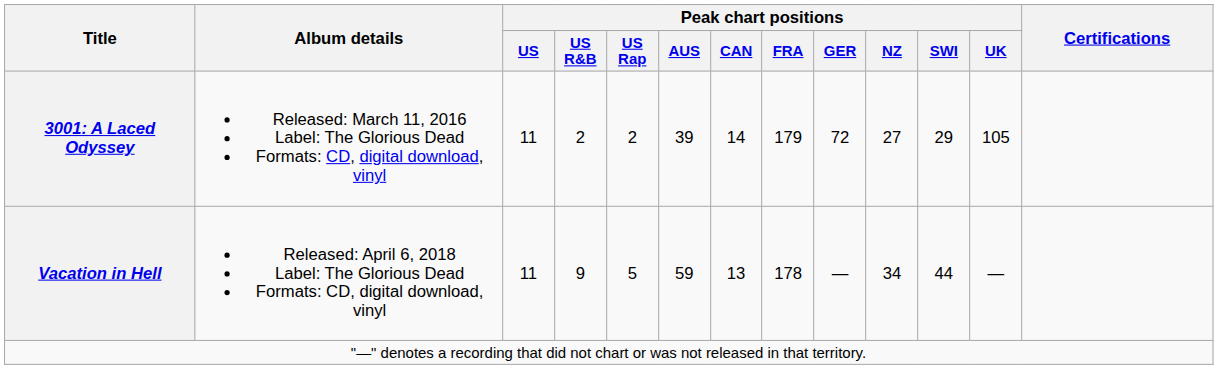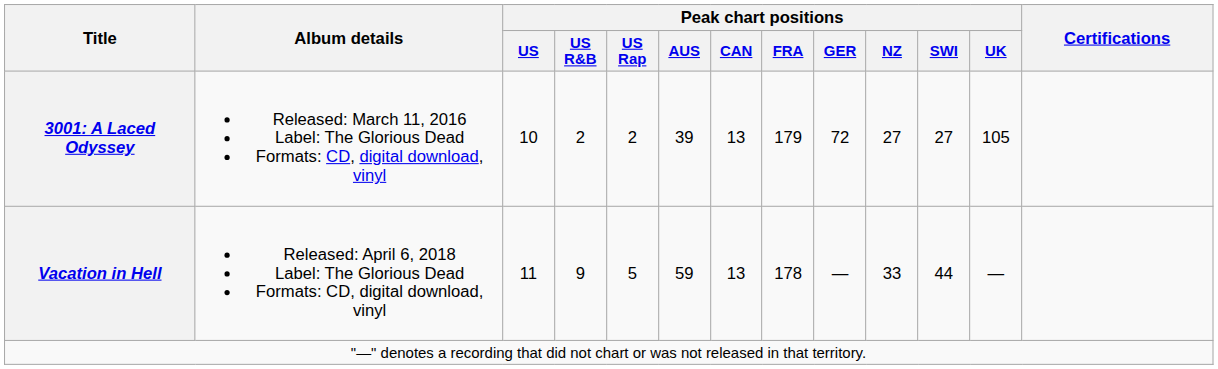 <table class="wikitable plainrowheaders" style="text-align:center;">
 <tr>
 <th scope="col" rowspan="2" style="width:11em;">Title</th>
 <th scope="col" rowspan="2" style="width:18em;">Album details</th>
 <th scope="col" colspan="10">Peak chart positions</th>
 <th scope="col" rowspan="2" style="width:11em;"><a href='#'>Certifications</a></th>
 </tr>
 <tr>
 <th scope="col" style="width:3em;font-size:90%;"><a href='#'>US</a><br></th>
 <th scope="col" style="width:3em;font-size:90%;"><a href='#'>US R&B</a><br></th>
 <th scope="col" style="width:3em;font-size:90%;"><a href='#'>US<br>Rap</a><br></th>
 <th scope="col" style="width:3em;font-size:90%;"><a href='#'>AUS</a><br></th>
 <th scope="col" style="width:3em;font-size:90%;"><a href='#'>CAN</a><br></th>
 <th scope="col" style="width:3em;font-size:90%;"><a href='#'>FRA</a><br></th>
 <th scope="col" style="width:3em;font-size:90%;"><a href='#'>GER</a><br></th>
 <th scope="col" style="width:3em;font-size:90%;"><a href='#'>NZ</a><br></th>
 <th scope="col" style="width:3em;font-size:90%;"><a href='#'>SWI</a><br></th>
 <th scope="col" style="width:3em;font-size:90%;"><a href='#'>UK</a><br></th>
 </tr>
 <tr>
 <th scope="row"><em><a href='#'>3001: A Laced Odyssey</a></em></th>
 <td><br><ul><li>Released: March 11, 2016</li><li>Label: The Glorious Dead</li><li>Formats: <a href='#'>CD</a>, <a href='#'>digital download</a>, <a href='#'>vinyl</a></li></ul></td>
-<td>11</td>
+<td>10</td>
 <td>2</td>
 <td>2</td>
 <td>39</td>
-<td>14</td>
+<td>13</td>
 <td>179</td>
 <td>72</td>
 <td>27</td>
-<td>29</td>
+<td>27</td>
 <td>105</td>
 <td></td>
 </tr>
 <tr>
 <th scope="row"><em><a href='#'>Vacation in Hell</a></em></th>
 <td><br><ul><li>Released: April 6, 2018</li><li>Label: The Glorious Dead</li><li>Formats: CD, digital download, vinyl</li></ul></td>
 <td>11</td>
 <td>9</td>
 <td>5</td>
 <td>59</td>
 <td>13</td>
 <td>178</td>
 <td>—</td>
-<td>34</td>
+<td>33</td>
 <td>44</td>
 <td>—</td>
 <td></td>
 </tr>
 <tr>
 <td colspan="14" style="font-size:90%">"—" denotes a recording that did not chart or was not released in that territory.</td>
 </tr>
 </table>
